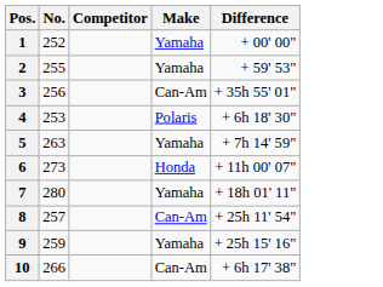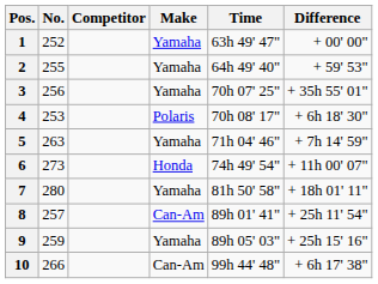 <table class="wikitable" style="font-size:85%;">
 <tr>
 <th>Pos.</th>
 <th>No.</th>
 <th>Competitor</th>
 <th>Make</th>
+<th>Time</th>
 <th>Difference</th>
 </tr>
 <tr>
 <th>1</th>
 <td>252</td>
 <td></td>
 <td><a href='#'>Yamaha</a></td>
+<td>63h 49' 47"</td>
 <td align=right>+ 00' 00"</td>
 </tr>
 <tr>
 <th>2</th>
 <td>255</td>
 <td></td>
 <td>Yamaha</td>
+<td>64h 49' 40"</td>
 <td align=right>+ 59' 53"</td>
 </tr>
 <tr>
 <th>3</th>
 <td>256</td>
 <td></td>
-<td>Can-Am</td>
+<td>Yamaha</td>
+<td>70h 07' 25"</td>
 <td align=right>+ 35h 55' 01"</td>
 </tr>
 <tr>
 <th>4</th>
 <td>253</td>
 <td></td>
 <td><a href='#'>Polaris</a></td>
+<td>70h 08' 17"</td>
 <td align=right>+ 6h 18' 30"</td>
 </tr>
 <tr>
 <th>5</th>
 <td>263</td>
 <td></td>
 <td>Yamaha</td>
+<td>71h 04' 46"</td>
 <td align=right>+ 7h 14' 59"</td>
 </tr>
 <tr>
 <th>6</th>
 <td>273</td>
 <td></td>
 <td><a href='#'>Honda</a></td>
+<td>74h 49' 54"</td>
 <td align=right>+ 11h 00' 07"</td>
 </tr>
 <tr>
 <th>7</th>
 <td>280</td>
 <td></td>
 <td>Yamaha</td>
+<td>81h 50' 58"</td>
 <td align=right>+ 18h 01' 11"</td>
 </tr>
 <tr>
 <th>8</th>
 <td>257</td>
 <td></td>
 <td><a href='#'>Can-Am</a></td>
+<td>89h 01' 41"</td>
 <td align=right>+ 25h 11' 54"</td>
 </tr>
 <tr>
 <th>9</th>
 <td>259</td>
 <td></td>
 <td>Yamaha</td>
+<td>89h 05' 03"</td>
 <td align=right>+ 25h 15' 16"</td>
 </tr>
 <tr>
 <th>10</th>
 <td>266</td>
 <td></td>
 <td>Can-Am</td>
+<td>99h 44' 48"</td>
 <td align=right>+ 6h 17' 38"</td>
 </tr>
 </table>
